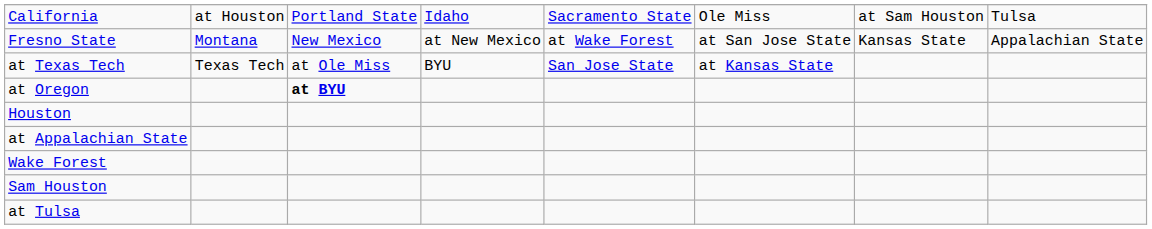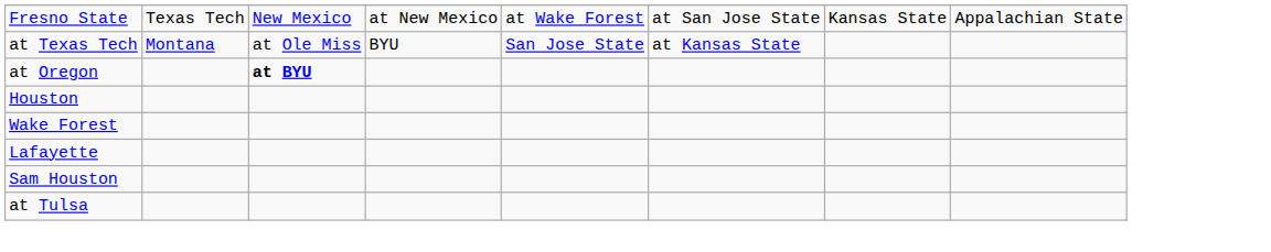 <table class="wikitable">
 <tr>
 </tr>
 <tr>
-<td><a href='#'>California</a></td>
-<td>at Houston</td>
-<td><a href='#'>Portland State</a></td>
-<td><a href='#'>Idaho</a></td>
-<td><a href='#'>Sacramento State</a></td>
-<td>Ole Miss</td>
-<td>at Sam Houston</td>
-<td>Tulsa</td>
-</tr>
-<tr>
 <td><a href='#'>Fresno State</a></td>
-<td><a href='#'>Montana</a></td>
+<td>Texas Tech</td>
 <td><a href='#'>New Mexico</a></td>
 <td>at New Mexico</td>
 <td>at <a href='#'>Wake Forest</a></td>
 <td>at San Jose State</td>
 <td>Kansas State</td>
 <td>Appalachian State</td>
 </tr>
 <tr>
 <td>at <a href='#'>Texas Tech</a></td>
-<td>Texas Tech</td>
+<td><a href='#'>Montana</a></td>
 <td>at <a href='#'>Ole Miss</a></td>
 <td>BYU</td>
 <td><a href='#'>San Jose State</a></td>
 <td>at <a href='#'>Kansas State</a></td>
 <td></td>
 <td></td>
 </tr>
 <tr>
 <td>at <a href='#'>Oregon</a></td>
 <td></td>
 <td><strong>at <a href='#'>BYU</a></strong></td>
 <td></td>
 <td></td>
 <td></td>
 <td></td>
 <td></td>
 </tr>
 <tr>
 <td><a href='#'>Houston</a></td>
 <td></td>
 <td></td>
 <td></td>
 <td></td>
 <td></td>
 <td></td>
 <td></td>
 </tr>
 <tr>
-<td>at <a href='#'>Appalachian State</a></td>
+<td><a href='#'>Wake Forest</a></td>
 <td></td>
 <td></td>
 <td></td>
 <td></td>
 <td></td>
 <td></td>
 <td></td>
 </tr>
 <tr>
-<td><a href='#'>Wake Forest</a></td>
+<td><a href='#'>Lafayette</a></td>
 <td></td>
 <td></td>
 <td></td>
 <td></td>
 <td></td>
 <td></td>
 <td></td>
 </tr>
 <tr>
 <td><a href='#'>Sam Houston</a></td>
 <td></td>
 <td></td>
 <td></td>
 <td></td>
 <td></td>
 <td></td>
 <td></td>
 </tr>
 <tr>
 <td>at <a href='#'>Tulsa</a></td>
 <td></td>
 <td></td>
 <td></td>
 <td></td>
 <td></td>
 <td></td>
 <td></td>
 </tr>
 </table>
